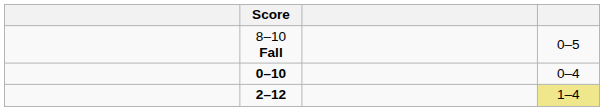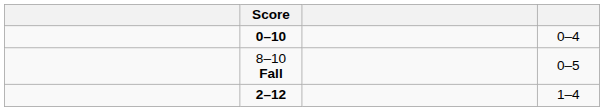 <table class="wikitable" style="text-align: center; ">
 <tr>
 <th align="right" width="270"></th>
 <th width="65">Score</th>
 <th align="left" width="270"></th>
 <th width="65"></th>
 </tr>
 <tr>
 <td align="left"></td>
+<td><strong>0–10</strong></td>
+<td align="left"><strong></strong></td>
+<td>0–4 <strong></strong></td>
+</tr>
+<tr>
+<td align="left"></td>
 <td>8–10 <strong>Fall</strong></td>
 <td align="left"><strong></strong></td>
 <td>0–5 <strong></strong></td>
 </tr>
 <tr>
 <td align="left"></td>
-<td><strong>0–10</strong></td>
-<td align="left"><strong></strong></td>
-<td>0–4 <strong></strong></td>
-</tr>
-<tr>
-<td align="left"></td>
 <td><strong>2–12</strong></td>
 <td align="left"><strong></strong></td>
-<td style="background: khaki;">1–4 <strong></strong></td>
+<td>1–4 <strong></strong></td>
 </tr>
 </table>
